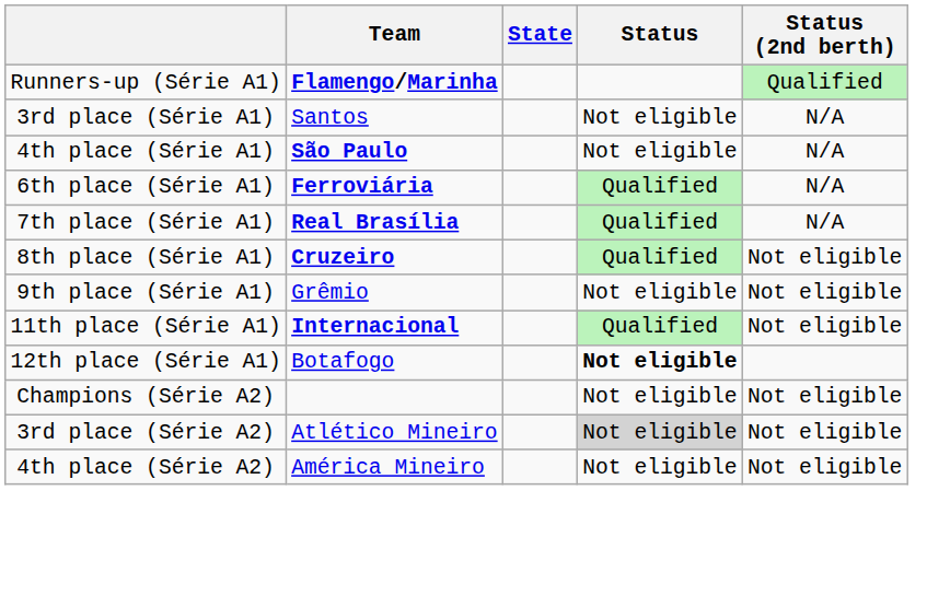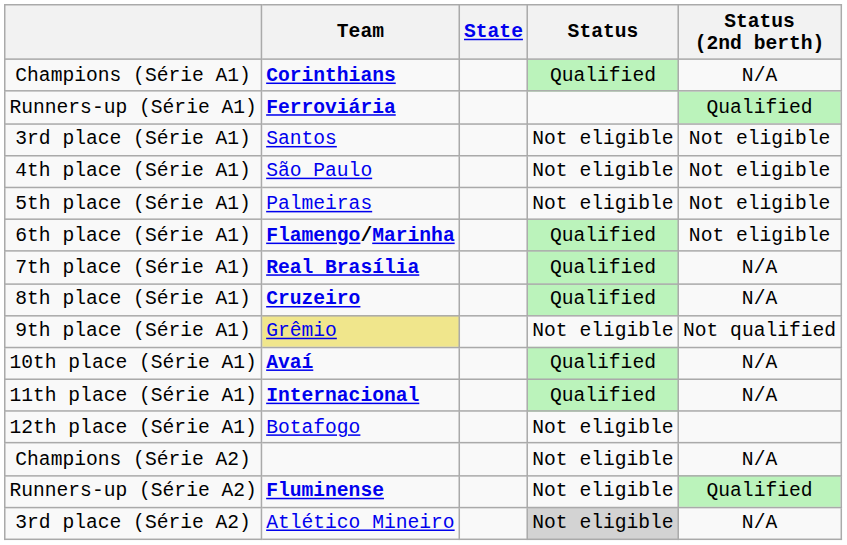 <table class="wikitable" style="text-align:center">
 <tr>
 <th></th>
 <th>Team</th>
 <th><a href='#'>State</a></th>
 <th>Status</th>
 <th>Status<br>(2nd berth)</th>
 </tr>
 <tr>
+<td>Champions (Série A1)</td>
+<td align=left><strong><a href='#'>Corinthians</a></strong></td>
+<td align=left></td>
+<td bgcolor=#BBF3BB>Qualified</td>
+<td>N/A</td>
+</tr>
+<tr>
 <td>Runners-up (Série A1)</td>
-<td align=left><strong><a href='#'>Flamengo</a>/<a href='#'>Marinha</a></strong></td>
+<td align=left><strong><a href='#'>Ferroviária</a></strong></td>
 <td align=left></td>
 <td></td>
 <td bgcolor=#BBF3BB>Qualified</td>
 </tr>
 <tr>
 <td>3rd place (Série A1)</td>
 <td align=left><a href='#'>Santos</a></td>
 <td align=left></td>
 <td>Not eligible</td>
-<td>N/A</td>
+<td>Not eligible</td>
 </tr>
 <tr>
 <td>4th place (Série A1)</td>
-<td align=left><strong><a href='#'>São Paulo</a></strong></td>
+<td align=left><a href='#'>São Paulo</a></td>
 <td align=left></td>
 <td>Not eligible</td>
-<td>N/A</td>
+<td>Not eligible</td>
+</tr>
+<tr>
+<td>5th place (Série A1)</td>
+<td align=left><a href='#'>Palmeiras</a></td>
+<td align=left></td>
+<td>Not eligible</td>
+<td>Not eligible</td>
 </tr>
 <tr>
 <td>6th place (Série A1)</td>
-<td align=left><strong><a href='#'>Ferroviária</a></strong></td>
+<td align=left><strong><a href='#'>Flamengo</a>/<a href='#'>Marinha</a></strong></td>
 <td align=left></td>
 <td bgcolor=#BBF3BB>Qualified</td>
-<td>N/A</td>
+<td>Not eligible</td>
 </tr>
 <tr>
 <td>7th place (Série A1)</td>
 <td align=left><strong><a href='#'>Real Brasília</a></strong></td>
 <td align=left></td>
 <td bgcolor=#BBF3BB>Qualified</td>
 <td>N/A</td>
 </tr>
 <tr>
 <td>8th place (Série A1)</td>
 <td align=left><strong><a href='#'>Cruzeiro</a></strong></td>
 <td align=left></td>
 <td bgcolor=#BBF3BB>Qualified</td>
-<td>Not eligible</td>
+<td>N/A</td>
 </tr>
 <tr>
 <td>9th place (Série A1)</td>
-<td align=left><a href='#'>Grêmio</a></td>
+<td align=left style="background: khaki;"><a href='#'>Grêmio</a></td>
 <td align=left></td>
 <td>Not eligible</td>
-<td>Not eligible</td>
+<td>Not qualified</td>
+</tr>
+<tr>
+<td>10th place (Série A1)</td>
+<td align=left><strong><a href='#'>Avaí</a></strong></td>
+<td align=left></td>
+<td bgcolor=#BBF3BB>Qualified</td>
+<td>N/A</td>
 </tr>
 <tr>
 <td>11th place (Série A1)</td>
 <td align=left><strong><a href='#'>Internacional</a></strong></td>
 <td align=left></td>
 <td bgcolor=#BBF3BB>Qualified</td>
-<td>Not eligible</td>
+<td>N/A</td>
 </tr>
 <tr>
 <td>12th place (Série A1)</td>
 <td align=left><a href='#'>Botafogo</a></td>
 <td align=left></td>
-<td><strong>Not eligible</strong></td>
+<td>Not eligible</td>
 <td></td>
 </tr>
 <tr>
 <td>Champions (Série A2)</td>
 <td align=left></td>
 <td align=left></td>
 <td>Not eligible</td>
+<td>N/A</td>
+</tr>
+<tr>
+<td>Runners-up (Série A2)</td>
+<td align=left><strong><a href='#'>Fluminense</a></strong></td>
+<td align=left></td>
 <td>Not eligible</td>
+<td bgcolor=#BBF3BB>Qualified</td>
 </tr>
 <tr>
 <td>3rd place (Série A2)</td>
 <td align=left><a href='#'>Atlético Mineiro</a></td>
 <td align=left></td>
 <td style="background: lightgrey;">Not eligible</td>
-<td>Not eligible</td>
-</tr>
-<tr>
-<td>4th place (Série A2)</td>
-<td align=left><a href='#'>América Mineiro</a></td>
-<td align=left></td>
-<td>Not eligible</td>
-<td>Not eligible</td>
+<td>N/A</td>
 </tr>
 </table>
